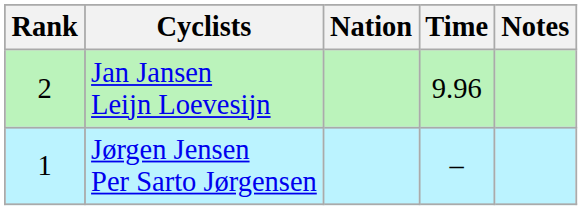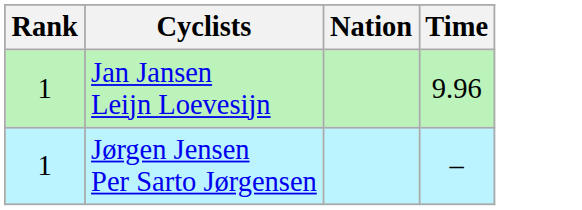 <table class="wikitable sortable" style="text-align:center">
 <tr>
 <th>Rank</th>
 <th>Cyclists</th>
 <th>Nation</th>
 <th>Time</th>
-<th>Notes</th>
 </tr>
 <tr bgcolor=bbf3bb>
-<td>2</td>
+<td>1</td>
 <td align=left><a href='#'>Jan Jansen</a><br><a href='#'>Leijn Loevesijn</a></td>
 <td align=left></td>
 <td>9.96</td>
-<td></td>
 </tr>
 <tr bgcolor=bbf3ff>
 <td>1</td>
 <td align=left><a href='#'>Jørgen Jensen</a><br><a href='#'>Per Sarto Jørgensen</a></td>
 <td align=left></td>
 <td>–</td>
-<td></td>
 </tr>
 </table>
